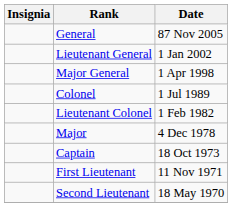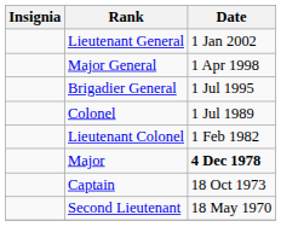 <table class="wikitable">
 <tr>
 <th>Insignia</th>
 <th>Rank</th>
 <th>Date</th>
-</tr>
-<tr>
-<td></td>
-<td><a href='#'>General</a></td>
-<td>87 Nov 2005</td>
 </tr>
 <tr>
 <td></td>
 <td><a href='#'>Lieutenant General</a></td>
 <td>1 Jan 2002</td>
 </tr>
 <tr>
 <td></td>
 <td><a href='#'>Major General</a></td>
 <td>1 Apr 1998</td>
+</tr>
+<tr>
+<td></td>
+<td><a href='#'>Brigadier General</a></td>
+<td>1 Jul 1995</td>
 </tr>
 <tr>
 <td></td>
 <td><a href='#'>Colonel</a></td>
 <td>1 Jul 1989</td>
 </tr>
 <tr>
 <td></td>
 <td><a href='#'>Lieutenant Colonel</a></td>
 <td>1 Feb 1982</td>
 </tr>
 <tr>
 <td></td>
 <td><a href='#'>Major</a></td>
-<td>4 Dec 1978</td>
+<td><strong>4 Dec 1978</strong></td>
 </tr>
 <tr>
 <td></td>
 <td><a href='#'>Captain</a></td>
 <td>18 Oct 1973</td>
-</tr>
-<tr>
-<td></td>
-<td><a href='#'>First Lieutenant</a></td>
-<td>11 Nov 1971</td>
 </tr>
 <tr>
 <td></td>
 <td><a href='#'>Second Lieutenant</a></td>
 <td>18 May 1970</td>
 </tr>
 <tr>
 </tr>
 </table>
